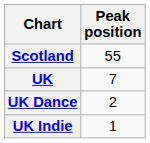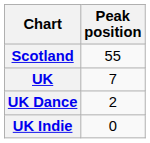 <table class="wikitable sortable plainrowheaders" style="text-align:center">
 <tr>
 <th scope="col">Chart</th>
 <th scope="col">Peak<br>position</th>
 </tr>
 <tr>
 <th scope="row"><a href='#'>Scotland</a></th>
 <td>55</td>
 </tr>
 <tr>
 <th scope="row"><a href='#'>UK</a></th>
 <td>7</td>
 </tr>
 <tr>
 <th scope="row"><a href='#'>UK Dance</a></th>
 <td>2</td>
 </tr>
 <tr>
 <th scope="row"><a href='#'>UK Indie</a></th>
-<td>1</td>
+<td>0</td>
 </tr>
 </table>
